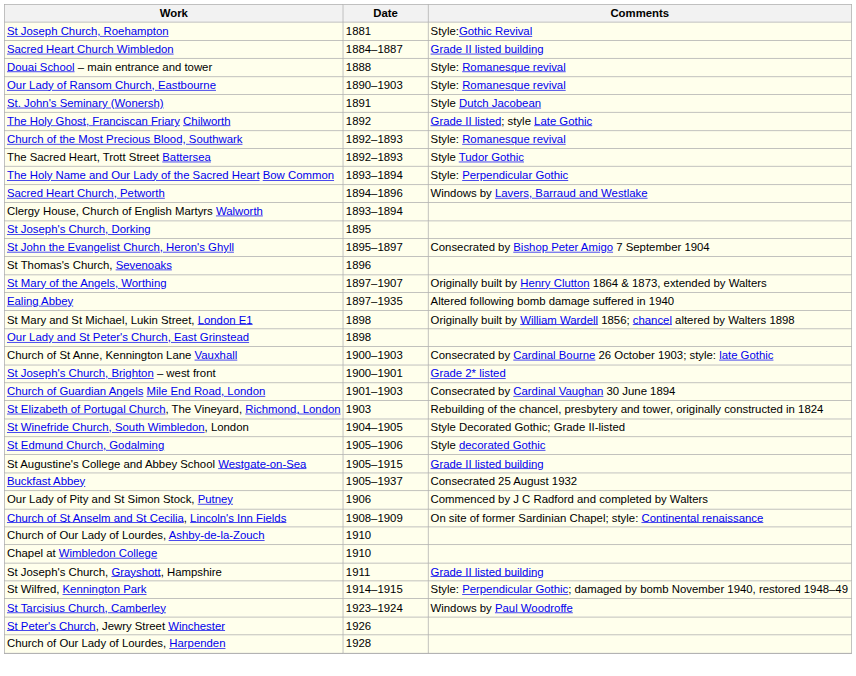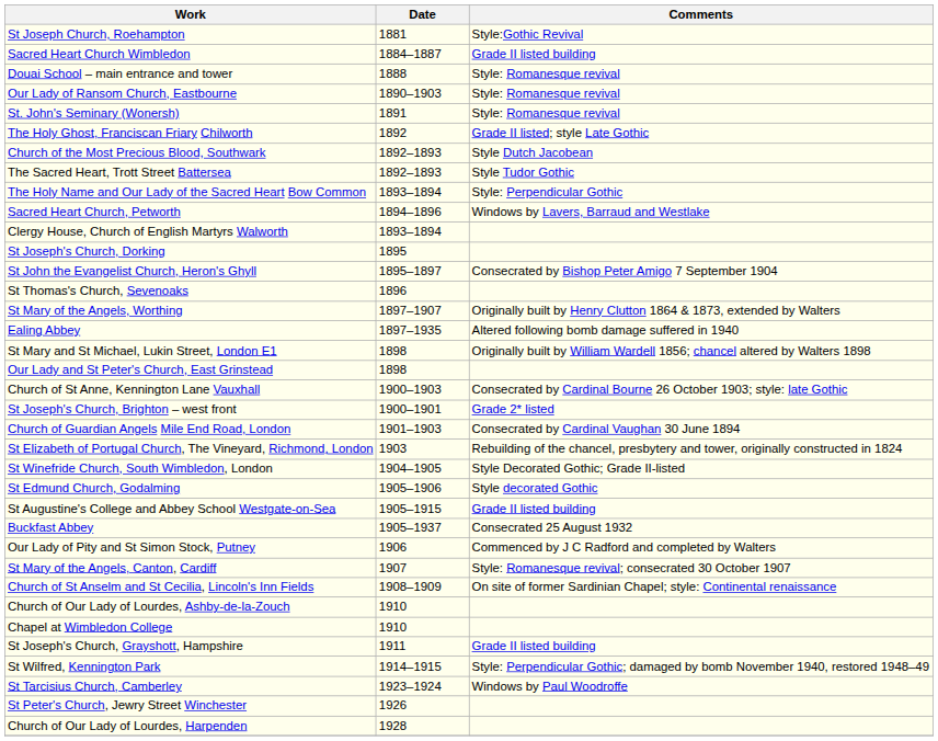 <table class="wikitable">
 <tr align=left>
 <th width="40%">Work</th>
 <th width="10%">Date</th>
 <th width="50%">Comments</th>
 </tr>
 <tr valign=top bgcolor="#ffffec">
 <td><a href='#'>St Joseph Church, Roehampton</a></td>
 <td>1881</td>
 <td>Style:<a href='#'>Gothic Revival</a></td>
 </tr>
 <tr valign=top bgcolor="#ffffec">
 <td><a href='#'>Sacred Heart Church Wimbledon</a></td>
 <td>1884–1887</td>
 <td><a href='#'>Grade II listed building</a></td>
 </tr>
 <tr valign=top bgcolor="#ffffec">
 <td><a href='#'>Douai School</a> – main entrance and tower</td>
 <td>1888</td>
 <td>Style: <a href='#'>Romanesque revival</a></td>
 </tr>
 <tr valign=top bgcolor="#ffffec">
 <td><a href='#'>Our Lady of Ransom Church, Eastbourne</a></td>
 <td>1890–1903</td>
 <td>Style: <a href='#'>Romanesque revival</a></td>
 </tr>
 <tr valign=top bgcolor="#ffffec">
 <td><a href='#'>St. John's Seminary (Wonersh)</a></td>
 <td>1891</td>
-<td>Style <a href='#'>Dutch Jacobean</a></td>
+<td>Style: <a href='#'>Romanesque revival</a></td>
 </tr>
 <tr valign=top bgcolor="#ffffec">
 <td><a href='#'>The Holy Ghost, Franciscan Friary</a> <a href='#'>Chilworth</a></td>
 <td>1892</td>
 <td><a href='#'>Grade II listed</a>; style <a href='#'>Late Gothic</a></td>
 </tr>
 <tr valign=top bgcolor="#ffffec">
 <td><a href='#'>Church of the Most Precious Blood, Southwark</a></td>
 <td>1892–1893</td>
-<td>Style: <a href='#'>Romanesque revival</a></td>
+<td>Style <a href='#'>Dutch Jacobean</a></td>
 </tr>
 <tr valign=top bgcolor="#ffffec">
 <td>The Sacred Heart, Trott Street <a href='#'>Battersea</a></td>
 <td>1892–1893</td>
 <td>Style <a href='#'>Tudor Gothic</a></td>
 </tr>
 <tr valign=top bgcolor="#ffffec">
 <td><a href='#'>The Holy Name and Our Lady of the Sacred Heart</a> <a href='#'>Bow Common</a></td>
 <td>1893–1894</td>
 <td>Style: <a href='#'>Perpendicular Gothic</a></td>
 </tr>
 <tr valign=top bgcolor="#ffffec">
 <td><a href='#'>Sacred Heart Church, Petworth</a></td>
 <td>1894–1896</td>
 <td>Windows by <a href='#'>Lavers, Barraud and Westlake</a></td>
 </tr>
 <tr valign=top bgcolor="#ffffec">
 <td>Clergy House, Church of English Martyrs <a href='#'>Walworth</a></td>
 <td>1893–1894</td>
 <td></td>
 </tr>
 <tr valign=top bgcolor="#ffffec">
 <td><a href='#'>St Joseph's Church, Dorking</a></td>
 <td>1895</td>
 <td></td>
 </tr>
 <tr valign=top bgcolor="#ffffec">
 <td><a href='#'>St John the Evangelist Church, Heron's Ghyll</a></td>
 <td>1895–1897</td>
 <td>Consecrated by <a href='#'>Bishop Peter Amigo</a> 7 September 1904</td>
 </tr>
 <tr valign=top bgcolor="#ffffec">
 <td>St Thomas's Church, <a href='#'>Sevenoaks</a></td>
 <td>1896</td>
 <td></td>
 </tr>
 <tr valign=top bgcolor="#ffffec">
 <td><a href='#'>St Mary of the Angels, Worthing</a></td>
 <td>1897–1907</td>
 <td>Originally built by <a href='#'>Henry Clutton</a> 1864 & 1873, extended by Walters</td>
 </tr>
 <tr valign=top bgcolor="#ffffec">
 <td><a href='#'>Ealing Abbey</a></td>
 <td>1897–1935</td>
 <td>Altered following bomb damage suffered in 1940</td>
 </tr>
 <tr valign=top bgcolor="#ffffec">
 <td>St Mary and St Michael, Lukin Street, <a href='#'>London E1</a></td>
 <td>1898</td>
 <td>Originally built by <a href='#'>William Wardell</a> 1856; <a href='#'>chancel</a> altered by Walters 1898</td>
 </tr>
 <tr valign=top bgcolor="#ffffec">
 <td><a href='#'>Our Lady and St Peter's Church, East Grinstead</a></td>
 <td>1898</td>
 <td></td>
 </tr>
 <tr valign=top bgcolor="#ffffec">
 <td>Church of St Anne, Kennington Lane <a href='#'>Vauxhall</a></td>
 <td>1900–1903</td>
 <td>Consecrated by <a href='#'>Cardinal Bourne</a> 26 October 1903; style: <a href='#'>late Gothic</a></td>
 </tr>
 <tr valign=top bgcolor="#ffffec">
 <td><a href='#'>St Joseph's Church, Brighton</a> – west front</td>
 <td>1900–1901</td>
 <td><a href='#'>Grade 2* listed</a></td>
 </tr>
 <tr valign=top bgcolor="#ffffec">
 <td><a href='#'>Church of Guardian Angels</a> <a href='#'>Mile End Road, London</a></td>
 <td>1901–1903</td>
 <td>Consecrated by <a href='#'>Cardinal Vaughan</a> 30 June 1894</td>
 </tr>
 <tr valign=top bgcolor="#ffffec">
 <td><a href='#'>St Elizabeth of Portugal Church</a>, The Vineyard, <a href='#'>Richmond, London</a></td>
 <td>1903</td>
 <td>Rebuilding of the chancel, presbytery and tower, originally constructed in 1824</td>
 </tr>
 <tr valign=top bgcolor="#ffffec">
 <td><a href='#'>St Winefride Church, South Wimbledon</a>, London</td>
 <td>1904–1905</td>
 <td>Style Decorated Gothic; Grade II-listed</td>
 </tr>
 <tr valign=top bgcolor="#ffffec">
 <td><a href='#'>St Edmund Church, Godalming</a></td>
 <td>1905–1906</td>
 <td>Style <a href='#'>decorated Gothic</a></td>
 </tr>
 <tr valign=top bgcolor="#ffffec">
 <td>St Augustine's College and Abbey School <a href='#'>Westgate-on-Sea</a></td>
 <td>1905–1915</td>
 <td><a href='#'>Grade II listed building</a></td>
 </tr>
 <tr valign=top bgcolor="#ffffec">
 <td><a href='#'>Buckfast Abbey</a></td>
 <td>1905–1937</td>
 <td>Consecrated 25 August 1932</td>
 </tr>
 <tr valign=top bgcolor="#ffffec">
 <td>Our Lady of Pity and St Simon Stock, <a href='#'>Putney</a></td>
 <td>1906</td>
 <td>Commenced by J C Radford and completed by Walters</td>
 </tr>
 <tr valign=top bgcolor="#ffffec">
+<td><a href='#'>St Mary of the Angels, Canton</a>, <a href='#'>Cardiff</a></td>
+<td>1907</td>
+<td>Style: <a href='#'>Romanesque revival</a>; consecrated 30 October 1907</td>
+</tr>
+<tr valign=top bgcolor="#ffffec">
 <td><a href='#'>Church of St Anselm and St Cecilia</a>, <a href='#'>Lincoln's Inn Fields</a></td>
 <td>1908–1909</td>
 <td>On site of former Sardinian Chapel; style: <a href='#'>Continental renaissance</a></td>
 </tr>
 <tr valign=top bgcolor="#ffffec">
 <td>Church of Our Lady of Lourdes, <a href='#'>Ashby-de-la-Zouch</a></td>
 <td>1910</td>
 <td></td>
 </tr>
 <tr valign=top bgcolor="#ffffec">
 <td>Chapel at <a href='#'>Wimbledon College</a></td>
 <td>1910</td>
 <td></td>
 </tr>
 <tr valign=top bgcolor="#ffffec">
 <td>St Joseph's Church, <a href='#'>Grayshott</a>, Hampshire</td>
 <td>1911</td>
 <td><a href='#'>Grade II listed building</a></td>
 </tr>
 <tr valign=top bgcolor="#ffffec">
 <td>St Wilfred, <a href='#'>Kennington Park</a></td>
 <td>1914–1915</td>
 <td>Style: <a href='#'>Perpendicular Gothic</a>; damaged by bomb November 1940, restored 1948–49</td>
 </tr>
 <tr valign=top bgcolor="#ffffec">
 <td><a href='#'>St Tarcisius Church, Camberley</a></td>
 <td>1923–1924</td>
 <td>Windows by <a href='#'>Paul Woodroffe</a></td>
 </tr>
 <tr valign=top bgcolor="#ffffec">
 <td><a href='#'>St Peter's Church</a>, Jewry Street <a href='#'>Winchester</a></td>
 <td>1926</td>
 <td></td>
 </tr>
 <tr valign=top bgcolor="#ffffec">
 <td>Church of Our Lady of Lourdes, <a href='#'>Harpenden</a></td>
 <td>1928</td>
 <td></td>
 </tr>
 <tr valign=top bgcolor="#ffffec">
 </tr>
 </table>
